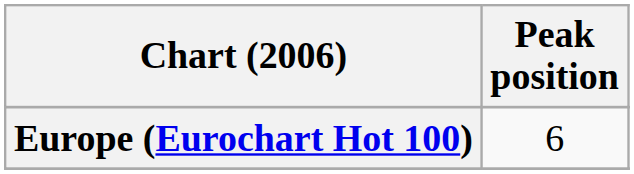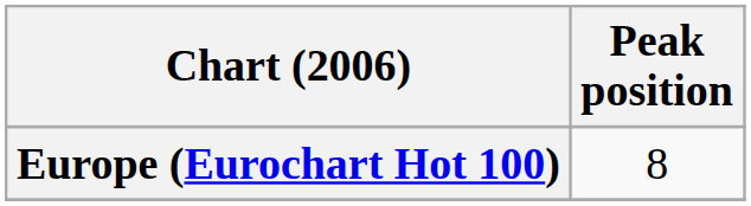 <table class="wikitable sortable plainrowheaders" style="text-align:center">
 <tr>
 <th scope="col">Chart (2006)</th>
 <th scope="col">Peak<br>position</th>
 </tr>
 <tr>
 </tr>
 <tr>
 <th scope="row">Europe (<a href='#'>Eurochart Hot 100</a>)</th>
-<td>6</td>
+<td>8</td>
 </tr>
 <tr>
 </tr>
 <tr>
 </tr>
 </table>
